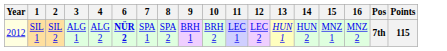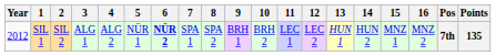 <table class="wikitable" style="text-align:center; font-size:85%">
 <tr>
 <th>Year</th>
 <th>1</th>
 <th>2</th>
 <th>3</th>
 <th>4</th>
+<th>5</th>
 <th>6</th>
 <th>7</th>
 <th>8</th>
 <th>9</th>
 <th>10</th>
 <th>11</th>
 <th>12</th>
 <th>13</th>
 <th>14</th>
 <th>15</th>
 <th>16</th>
 <th>Pos</th>
 <th>Points</th>
 </tr>
 <tr>
-<td style="background: lightyellow;"><a href='#'>2012</a></td>
+<td><a href='#'>2012</a></td>
 <td style="background:#FFDF9F;"><a href='#'>SIL<br>1</a><br></td>
 <td style="background:#FFDF9F;"><a href='#'>SIL<br>2</a><br></td>
 <td style="background:#DFFFDF;"><a href='#'>ALG<br>1</a><br></td>
 <td style="background:#DFFFDF;"><a href='#'>ALG<br>2</a><br></td>
+<td style="background:#DFFFDF;"><a href='#'>NÜR<br>1</a><br></td>
 <td style="background:#DFFFDF;"><strong><a href='#'>NÜR<br>2</a><br></strong></td>
 <td style="background:#DFFFDF;"><a href='#'>SPA<br>1</a><br></td>
 <td style="background:#DFFFDF;"><a href='#'>SPA<br>2</a><br></td>
 <td style="background:#EFCFFF;"><a href='#'>BRH<br>1</a><br></td>
 <td style="background:#DFFFDF;"><a href='#'>BRH<br>2</a><br></td>
 <td style="background:#CFCFFF;"><a href='#'>LEC<br>1</a><br></td>
 <td style="background:#EFCFFF;"><a href='#'>LEC<br>2</a><br></td>
 <td style="background:#FFFFBF;"><em><a href='#'>HUN<br>1</a></em><br></td>
 <td style="background:#DFFFDF;"><a href='#'>HUN<br>2</a><br></td>
 <td style="background:#DFFFDF;"><a href='#'>MNZ<br>1</a><br></td>
 <td style="background:#DFFFDF;"><a href='#'>MNZ<br>2</a><br></td>
 <th>7th</th>
-<th>115</th>
+<th>135</th>
 </tr>
 </table>
